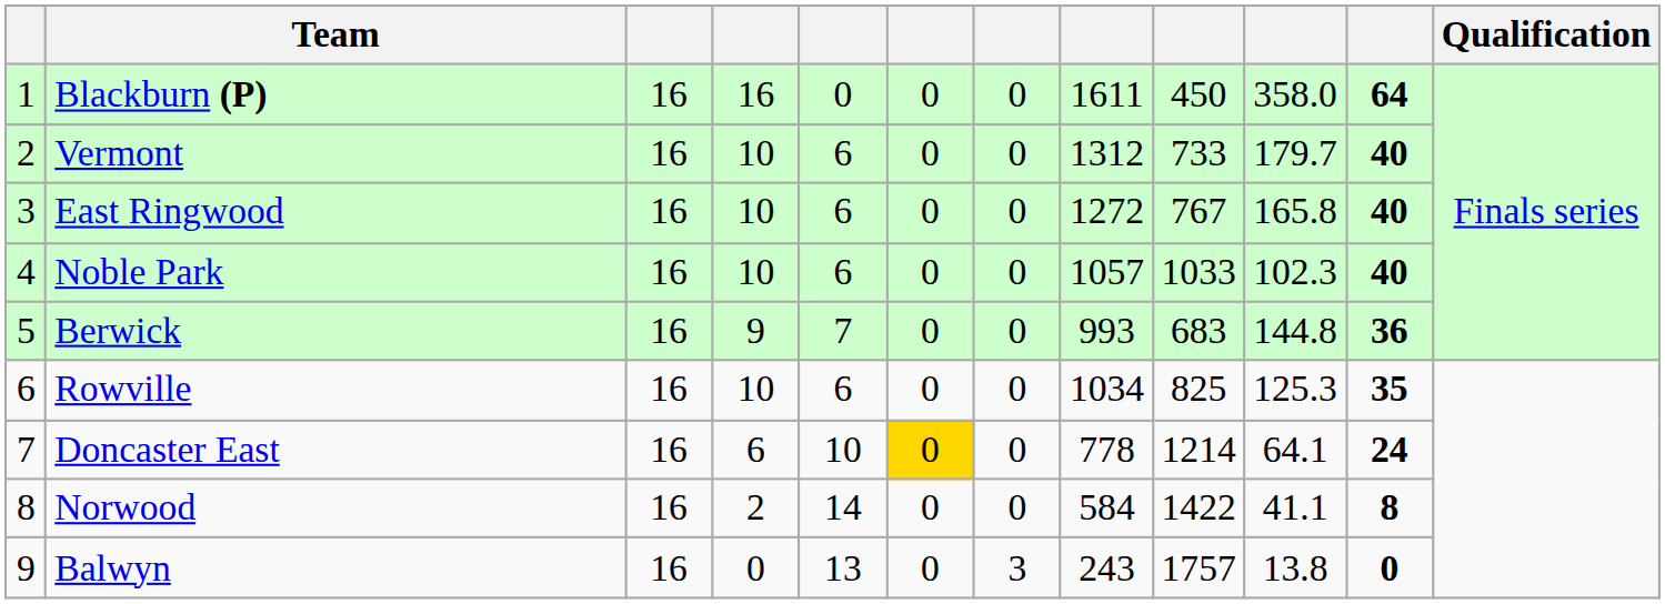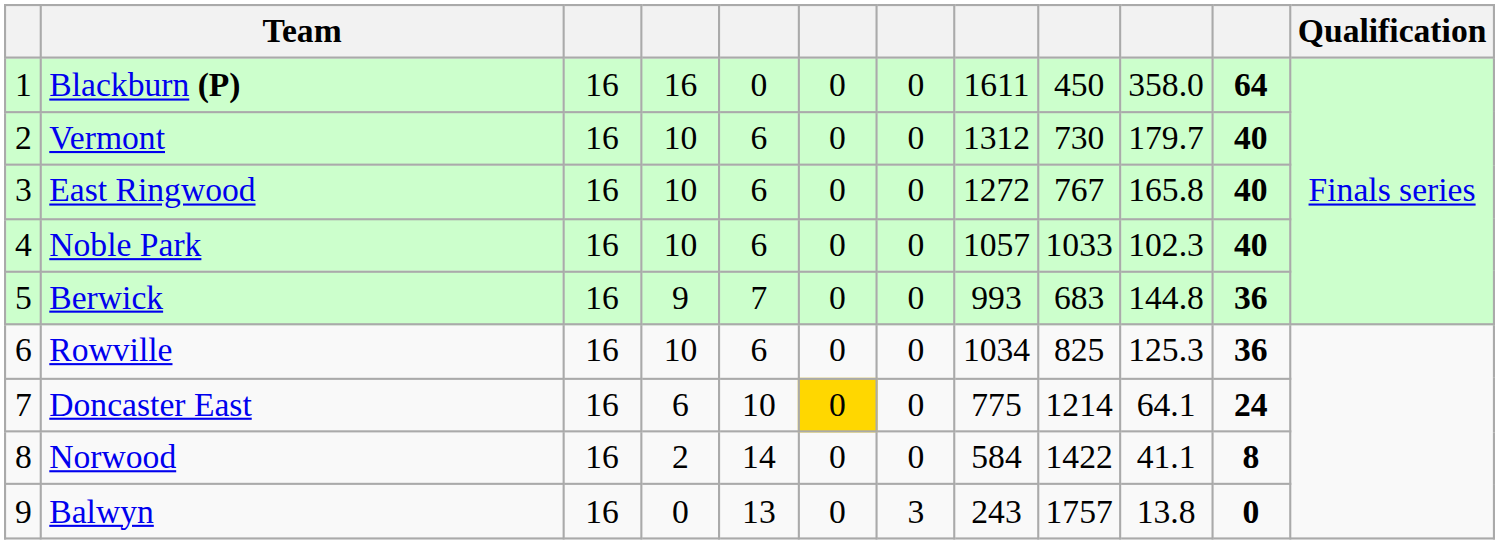 <table class="wikitable" style="text-align:center; margin-bottom:0">
 <tr>
 <th style="width:10px"></th>
 <th style="width:35%;">Team</th>
 <th style="width:30px;"></th>
 <th style="width:30px;"></th>
 <th style="width:30px;"></th>
 <th style="width:30px;"></th>
 <th style="width:30px;"></th>
 <th style="width:30px;"><br></th>
 <th style="width:30px;"></th>
 <th style="width:30px;"></th>
 <th style="width:30px;"></th>
 <th>Qualification</th>
 </tr>
 <tr style="background:#ccffcc;">
 <td>1</td>
 <td style="text-align:left;"><a href='#'>Blackburn</a> <strong>(P)</strong></td>
 <td>16</td>
 <td>16</td>
 <td>0</td>
 <td>0</td>
 <td>0</td>
 <td>1611</td>
 <td>450</td>
 <td>358.0</td>
 <td><strong>64</strong></td>
 <td rowspan=5><a href='#'>Finals series</a></td>
 </tr>
 <tr style="background:#ccffcc;">
 <td>2</td>
 <td style="text-align:left;"><a href='#'>Vermont</a></td>
 <td>16</td>
 <td>10</td>
 <td>6</td>
 <td>0</td>
 <td>0</td>
 <td>1312</td>
-<td>733</td>
+<td>730</td>
 <td>179.7</td>
 <td><strong>40</strong></td>
 </tr>
 <tr style="background:#ccffcc;">
 <td>3</td>
 <td style="text-align:left;"><a href='#'>East Ringwood</a></td>
 <td>16</td>
 <td>10</td>
 <td>6</td>
 <td>0</td>
 <td>0</td>
 <td>1272</td>
 <td>767</td>
 <td>165.8</td>
 <td><strong>40</strong></td>
 </tr>
 <tr style="background:#ccffcc;">
 <td>4</td>
 <td style="text-align:left;"><a href='#'>Noble Park</a></td>
 <td>16</td>
 <td>10</td>
 <td>6</td>
 <td>0</td>
 <td>0</td>
 <td>1057</td>
 <td>1033</td>
 <td>102.3</td>
 <td><strong>40</strong></td>
 </tr>
 <tr style="background:#ccffcc;">
 <td>5</td>
 <td style="text-align:left;"><a href='#'>Berwick</a></td>
 <td>16</td>
 <td>9</td>
 <td>7</td>
 <td>0</td>
 <td>0</td>
 <td>993</td>
 <td>683</td>
 <td>144.8</td>
 <td><strong>36</strong></td>
 </tr>
 <tr>
 <td>6</td>
 <td style="text-align:left;"><a href='#'>Rowville</a></td>
 <td>16</td>
 <td>10</td>
 <td>6</td>
 <td>0</td>
 <td>0</td>
 <td>1034</td>
 <td>825</td>
 <td>125.3</td>
-<td><strong>35</strong></td>
+<td><strong>36</strong></td>
 <td rowspan=4></td>
 </tr>
 <tr>
 <td>7</td>
 <td style="text-align:left;"><a href='#'>Doncaster East</a></td>
 <td>16</td>
 <td>6</td>
 <td>10</td>
 <td style="background: gold;">0</td>
 <td>0</td>
-<td>778</td>
+<td>775</td>
 <td>1214</td>
 <td>64.1</td>
 <td><strong>24</strong></td>
 </tr>
 <tr>
 <td>8</td>
 <td style="text-align:left;"><a href='#'>Norwood</a></td>
 <td>16</td>
 <td>2</td>
 <td>14</td>
 <td>0</td>
 <td>0</td>
 <td>584</td>
 <td>1422</td>
 <td>41.1</td>
 <td><strong>8</strong></td>
 </tr>
 <tr>
 <td>9</td>
 <td style="text-align:left;"><a href='#'>Balwyn</a></td>
 <td>16</td>
 <td>0</td>
 <td>13</td>
 <td>0</td>
 <td>3</td>
 <td>243</td>
 <td>1757</td>
 <td>13.8</td>
 <td><strong>0</strong></td>
 </tr>
 </table>
